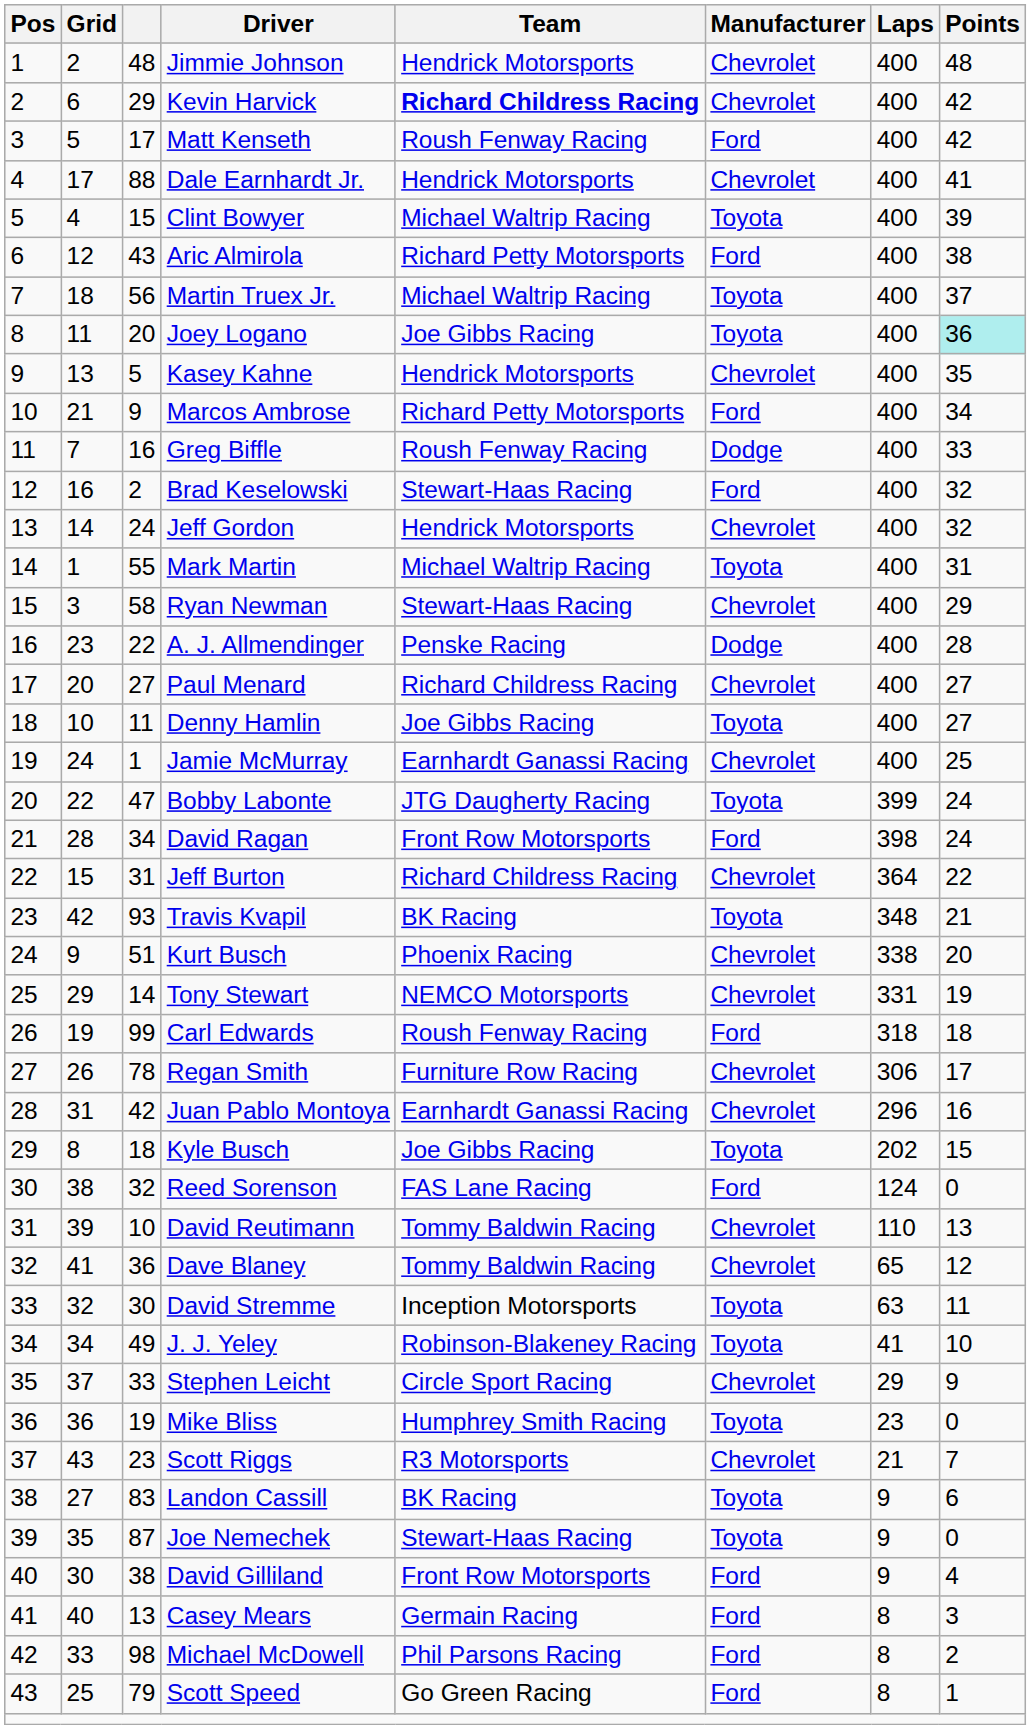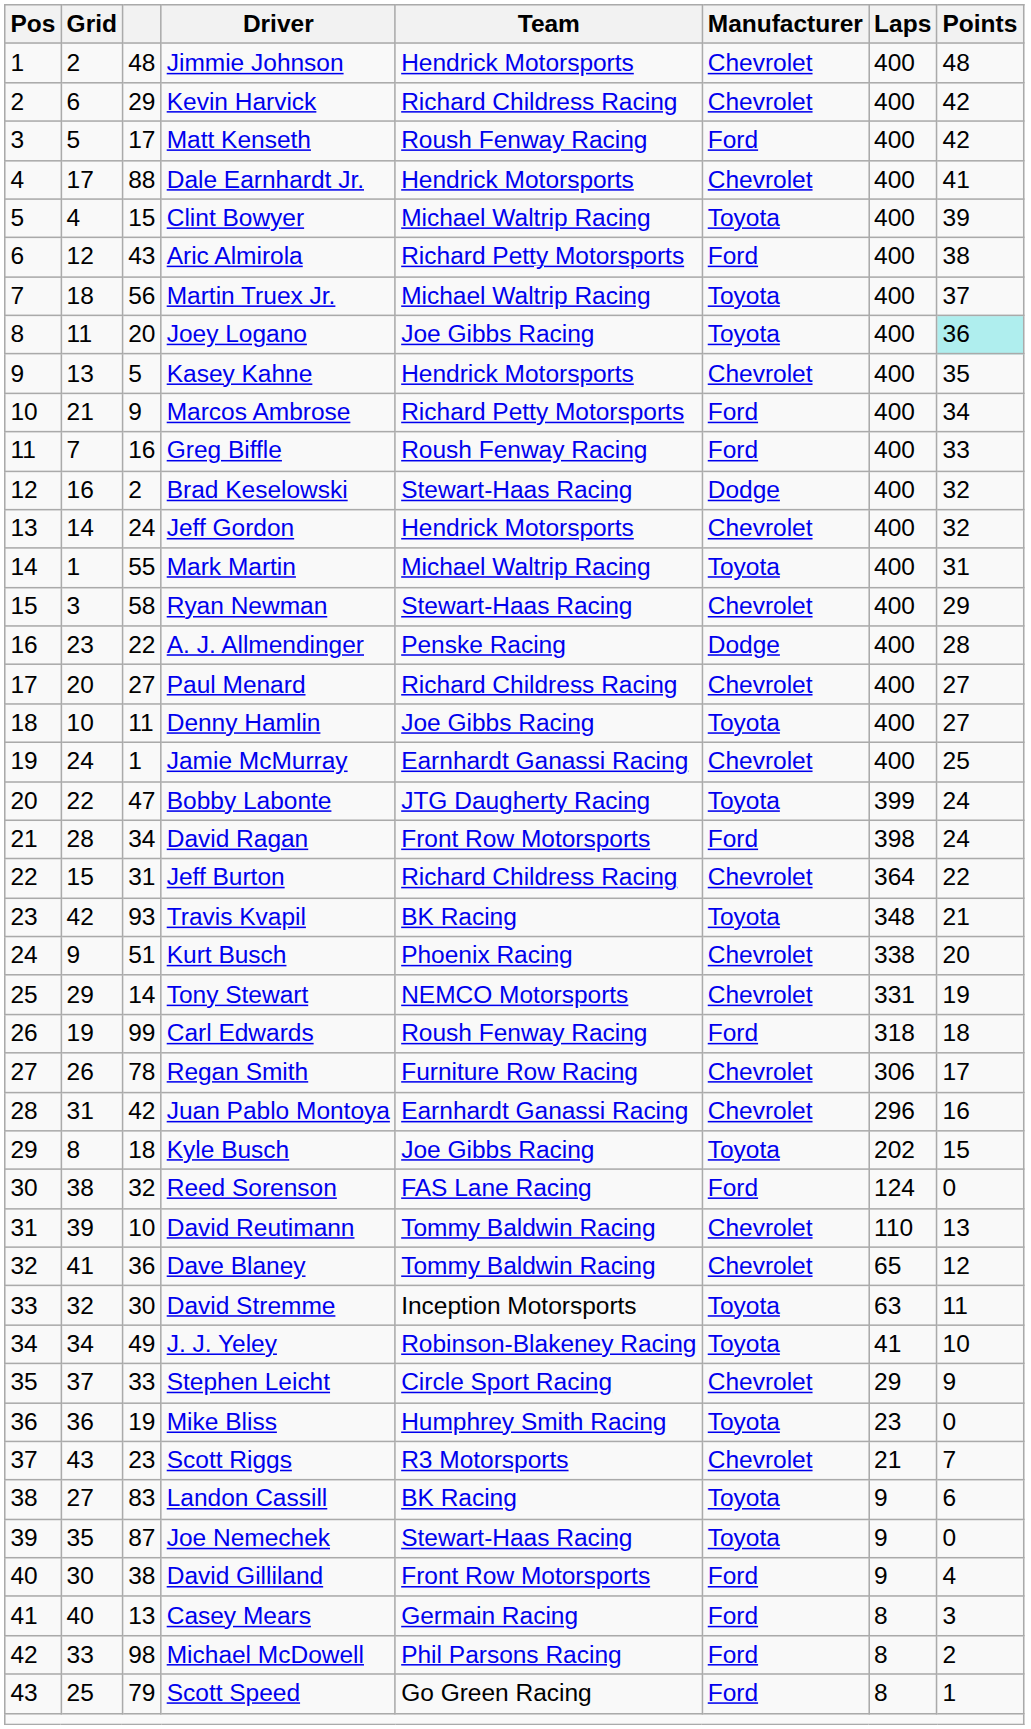 <table class="sortable wikitable" border="1">
 <tr>
 <th>Pos</th>
 <th>Grid</th>
 <th></th>
 <th>Driver</th>
 <th>Team</th>
 <th>Manufacturer</th>
 <th>Laps</th>
 <th>Points</th>
 </tr>
 <tr>
 <td>1</td>
 <td>2</td>
 <td>48</td>
 <td><a href='#'>Jimmie Johnson</a></td>
 <td><a href='#'>Hendrick Motorsports</a></td>
 <td><a href='#'>Chevrolet</a></td>
 <td>400</td>
 <td>48</td>
 </tr>
 <tr>
 <td>2</td>
 <td>6</td>
 <td>29</td>
 <td><a href='#'>Kevin Harvick</a></td>
-<td><strong><a href='#'>Richard Childress Racing</a></strong></td>
+<td><a href='#'>Richard Childress Racing</a></td>
 <td><a href='#'>Chevrolet</a></td>
 <td>400</td>
 <td>42</td>
 </tr>
 <tr>
 <td>3</td>
 <td>5</td>
 <td>17</td>
 <td><a href='#'>Matt Kenseth</a></td>
 <td><a href='#'>Roush Fenway Racing</a></td>
 <td><a href='#'>Ford</a></td>
 <td>400</td>
 <td>42</td>
 </tr>
 <tr>
 <td>4</td>
 <td>17</td>
 <td>88</td>
 <td><a href='#'>Dale Earnhardt Jr.</a></td>
 <td><a href='#'>Hendrick Motorsports</a></td>
 <td><a href='#'>Chevrolet</a></td>
 <td>400</td>
 <td>41</td>
 </tr>
 <tr>
 <td>5</td>
 <td>4</td>
 <td>15</td>
 <td><a href='#'>Clint Bowyer</a></td>
 <td><a href='#'>Michael Waltrip Racing</a></td>
 <td><a href='#'>Toyota</a></td>
 <td>400</td>
 <td>39</td>
 </tr>
 <tr>
 <td>6</td>
 <td>12</td>
 <td>43</td>
 <td><a href='#'>Aric Almirola</a></td>
 <td><a href='#'>Richard Petty Motorsports</a></td>
 <td><a href='#'>Ford</a></td>
 <td>400</td>
 <td>38</td>
 </tr>
 <tr>
 <td>7</td>
 <td>18</td>
 <td>56</td>
 <td><a href='#'>Martin Truex Jr.</a></td>
 <td><a href='#'>Michael Waltrip Racing</a></td>
 <td><a href='#'>Toyota</a></td>
 <td>400</td>
 <td>37</td>
 </tr>
 <tr>
 <td>8</td>
 <td>11</td>
 <td>20</td>
 <td><a href='#'>Joey Logano</a></td>
 <td><a href='#'>Joe Gibbs Racing</a></td>
 <td><a href='#'>Toyota</a></td>
 <td>400</td>
 <td style="background: paleturquoise;">36</td>
 </tr>
 <tr>
 <td>9</td>
 <td>13</td>
 <td>5</td>
 <td><a href='#'>Kasey Kahne</a></td>
 <td><a href='#'>Hendrick Motorsports</a></td>
 <td><a href='#'>Chevrolet</a></td>
 <td>400</td>
 <td>35</td>
 </tr>
 <tr>
 <td>10</td>
 <td>21</td>
 <td>9</td>
 <td><a href='#'>Marcos Ambrose</a></td>
 <td><a href='#'>Richard Petty Motorsports</a></td>
 <td><a href='#'>Ford</a></td>
 <td>400</td>
 <td>34</td>
 </tr>
 <tr>
 <td>11</td>
 <td>7</td>
 <td>16</td>
 <td><a href='#'>Greg Biffle</a></td>
 <td><a href='#'>Roush Fenway Racing</a></td>
-<td><a href='#'>Dodge</a></td>
+<td><a href='#'>Ford</a></td>
 <td>400</td>
 <td>33</td>
 </tr>
 <tr>
 <td>12</td>
 <td>16</td>
 <td>2</td>
 <td><a href='#'>Brad Keselowski</a></td>
 <td><a href='#'>Stewart-Haas Racing</a></td>
-<td><a href='#'>Ford</a></td>
+<td><a href='#'>Dodge</a></td>
 <td>400</td>
 <td>32</td>
 </tr>
 <tr>
 <td>13</td>
 <td>14</td>
 <td>24</td>
 <td><a href='#'>Jeff Gordon</a></td>
 <td><a href='#'>Hendrick Motorsports</a></td>
 <td><a href='#'>Chevrolet</a></td>
 <td>400</td>
 <td>32</td>
 </tr>
 <tr>
 <td>14</td>
 <td>1</td>
 <td>55</td>
 <td><a href='#'>Mark Martin</a></td>
 <td><a href='#'>Michael Waltrip Racing</a></td>
 <td><a href='#'>Toyota</a></td>
 <td>400</td>
 <td>31</td>
 </tr>
 <tr>
 <td>15</td>
 <td>3</td>
 <td>58</td>
 <td><a href='#'>Ryan Newman</a></td>
 <td><a href='#'>Stewart-Haas Racing</a></td>
 <td><a href='#'>Chevrolet</a></td>
 <td>400</td>
 <td>29</td>
 </tr>
 <tr>
 <td>16</td>
 <td>23</td>
 <td>22</td>
 <td><a href='#'>A. J. Allmendinger</a></td>
 <td><a href='#'>Penske Racing</a></td>
 <td><a href='#'>Dodge</a></td>
 <td>400</td>
 <td>28</td>
 </tr>
 <tr>
 <td>17</td>
 <td>20</td>
 <td>27</td>
 <td><a href='#'>Paul Menard</a></td>
 <td><a href='#'>Richard Childress Racing</a></td>
 <td><a href='#'>Chevrolet</a></td>
 <td>400</td>
 <td>27</td>
 </tr>
 <tr>
 <td>18</td>
 <td>10</td>
 <td>11</td>
 <td><a href='#'>Denny Hamlin</a></td>
 <td><a href='#'>Joe Gibbs Racing</a></td>
 <td><a href='#'>Toyota</a></td>
 <td>400</td>
 <td>27</td>
 </tr>
 <tr>
 <td>19</td>
 <td>24</td>
 <td>1</td>
 <td><a href='#'>Jamie McMurray</a></td>
 <td><a href='#'>Earnhardt Ganassi Racing</a></td>
 <td><a href='#'>Chevrolet</a></td>
 <td>400</td>
 <td>25</td>
 </tr>
 <tr>
 <td>20</td>
 <td>22</td>
 <td>47</td>
 <td><a href='#'>Bobby Labonte</a></td>
 <td><a href='#'>JTG Daugherty Racing</a></td>
 <td><a href='#'>Toyota</a></td>
 <td>399</td>
 <td>24</td>
 </tr>
 <tr>
 <td>21</td>
 <td>28</td>
 <td>34</td>
 <td><a href='#'>David Ragan</a></td>
 <td><a href='#'>Front Row Motorsports</a></td>
 <td><a href='#'>Ford</a></td>
 <td>398</td>
 <td>24</td>
 </tr>
 <tr>
 <td>22</td>
 <td>15</td>
 <td>31</td>
 <td><a href='#'>Jeff Burton</a></td>
 <td><a href='#'>Richard Childress Racing</a></td>
 <td><a href='#'>Chevrolet</a></td>
 <td>364</td>
 <td>22</td>
 </tr>
 <tr>
 <td>23</td>
 <td>42</td>
 <td>93</td>
 <td><a href='#'>Travis Kvapil</a></td>
 <td><a href='#'>BK Racing</a></td>
 <td><a href='#'>Toyota</a></td>
 <td>348</td>
 <td>21</td>
 </tr>
 <tr>
 <td>24</td>
 <td>9</td>
 <td>51</td>
 <td><a href='#'>Kurt Busch</a></td>
 <td><a href='#'>Phoenix Racing</a></td>
 <td><a href='#'>Chevrolet</a></td>
 <td>338</td>
 <td>20</td>
 </tr>
 <tr>
 <td>25</td>
 <td>29</td>
 <td>14</td>
 <td><a href='#'>Tony Stewart</a></td>
 <td><a href='#'>NEMCO Motorsports</a></td>
 <td><a href='#'>Chevrolet</a></td>
 <td>331</td>
 <td>19</td>
 </tr>
 <tr>
 <td>26</td>
 <td>19</td>
 <td>99</td>
 <td><a href='#'>Carl Edwards</a></td>
 <td><a href='#'>Roush Fenway Racing</a></td>
 <td><a href='#'>Ford</a></td>
 <td>318</td>
 <td>18</td>
 </tr>
 <tr>
 <td>27</td>
 <td>26</td>
 <td>78</td>
 <td><a href='#'>Regan Smith</a></td>
 <td><a href='#'>Furniture Row Racing</a></td>
 <td><a href='#'>Chevrolet</a></td>
 <td>306</td>
 <td>17</td>
 </tr>
 <tr>
 <td>28</td>
 <td>31</td>
 <td>42</td>
 <td><a href='#'>Juan Pablo Montoya</a></td>
 <td><a href='#'>Earnhardt Ganassi Racing</a></td>
 <td><a href='#'>Chevrolet</a></td>
 <td>296</td>
 <td>16</td>
 </tr>
 <tr>
 <td>29</td>
 <td>8</td>
 <td>18</td>
 <td><a href='#'>Kyle Busch</a></td>
 <td><a href='#'>Joe Gibbs Racing</a></td>
 <td><a href='#'>Toyota</a></td>
 <td>202</td>
 <td>15</td>
 </tr>
 <tr>
 <td>30</td>
 <td>38</td>
 <td>32</td>
 <td><a href='#'>Reed Sorenson</a></td>
 <td><a href='#'>FAS Lane Racing</a></td>
 <td><a href='#'>Ford</a></td>
 <td>124</td>
 <td>0</td>
 </tr>
 <tr>
 <td>31</td>
 <td>39</td>
 <td>10</td>
 <td><a href='#'>David Reutimann</a></td>
 <td><a href='#'>Tommy Baldwin Racing</a></td>
 <td><a href='#'>Chevrolet</a></td>
 <td>110</td>
 <td>13</td>
 </tr>
 <tr>
 <td>32</td>
 <td>41</td>
 <td>36</td>
 <td><a href='#'>Dave Blaney</a></td>
 <td><a href='#'>Tommy Baldwin Racing</a></td>
 <td><a href='#'>Chevrolet</a></td>
 <td>65</td>
 <td>12</td>
 </tr>
 <tr>
 <td>33</td>
 <td>32</td>
 <td>30</td>
 <td><a href='#'>David Stremme</a></td>
 <td>Inception Motorsports</td>
 <td><a href='#'>Toyota</a></td>
 <td>63</td>
 <td>11</td>
 </tr>
 <tr>
 <td>34</td>
 <td>34</td>
 <td>49</td>
 <td><a href='#'>J. J. Yeley</a></td>
 <td><a href='#'>Robinson-Blakeney Racing</a></td>
 <td><a href='#'>Toyota</a></td>
 <td>41</td>
 <td>10</td>
 </tr>
 <tr>
 <td>35</td>
 <td>37</td>
 <td>33</td>
 <td><a href='#'>Stephen Leicht</a></td>
 <td><a href='#'>Circle Sport Racing</a></td>
 <td><a href='#'>Chevrolet</a></td>
 <td>29</td>
 <td>9</td>
 </tr>
 <tr>
 <td>36</td>
 <td>36</td>
 <td>19</td>
 <td><a href='#'>Mike Bliss</a></td>
 <td><a href='#'>Humphrey Smith Racing</a></td>
 <td><a href='#'>Toyota</a></td>
 <td>23</td>
 <td>0</td>
 </tr>
 <tr>
 <td>37</td>
 <td>43</td>
 <td>23</td>
 <td><a href='#'>Scott Riggs</a></td>
 <td><a href='#'>R3 Motorsports</a></td>
 <td><a href='#'>Chevrolet</a></td>
 <td>21</td>
 <td>7</td>
 </tr>
 <tr>
 <td>38</td>
 <td>27</td>
 <td>83</td>
 <td><a href='#'>Landon Cassill</a></td>
 <td><a href='#'>BK Racing</a></td>
 <td><a href='#'>Toyota</a></td>
 <td>9</td>
 <td>6</td>
 </tr>
 <tr>
 <td>39</td>
 <td>35</td>
 <td>87</td>
 <td><a href='#'>Joe Nemechek</a></td>
 <td><a href='#'>Stewart-Haas Racing</a></td>
 <td><a href='#'>Toyota</a></td>
 <td>9</td>
 <td>0</td>
 </tr>
 <tr>
 <td>40</td>
 <td>30</td>
 <td>38</td>
 <td><a href='#'>David Gilliland</a></td>
 <td><a href='#'>Front Row Motorsports</a></td>
 <td><a href='#'>Ford</a></td>
 <td>9</td>
 <td>4</td>
 </tr>
 <tr>
 <td>41</td>
 <td>40</td>
 <td>13</td>
 <td><a href='#'>Casey Mears</a></td>
 <td><a href='#'>Germain Racing</a></td>
 <td><a href='#'>Ford</a></td>
 <td>8</td>
 <td>3</td>
 </tr>
 <tr>
 <td>42</td>
 <td>33</td>
 <td>98</td>
 <td><a href='#'>Michael McDowell</a></td>
 <td><a href='#'>Phil Parsons Racing</a></td>
 <td><a href='#'>Ford</a></td>
 <td>8</td>
 <td>2</td>
 </tr>
 <tr>
 <td>43</td>
 <td>25</td>
 <td>79</td>
 <td><a href='#'>Scott Speed</a></td>
 <td>Go Green Racing</td>
 <td><a href='#'>Ford</a></td>
 <td>8</td>
 <td>1</td>
 </tr>
 <tr class="sortbottom">
 <td colspan="9"></td>
 </tr>
 </table>
